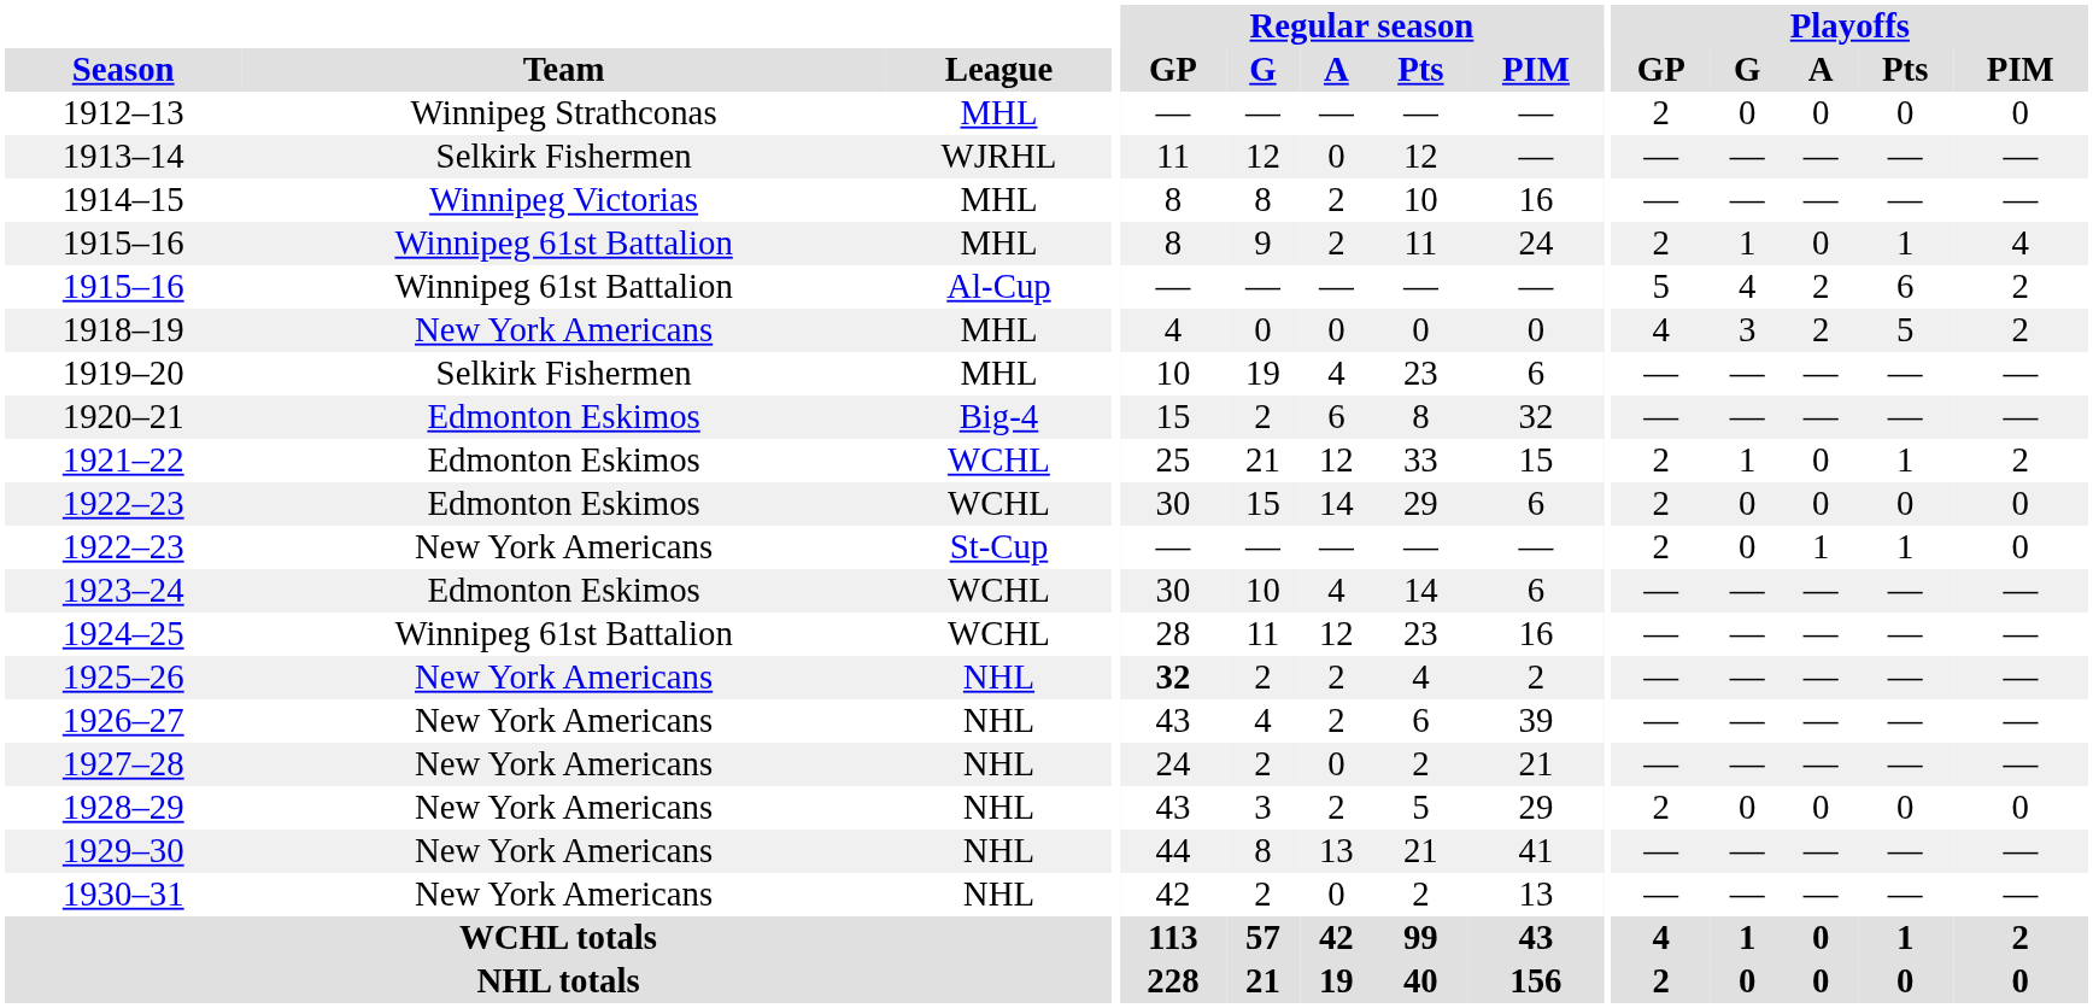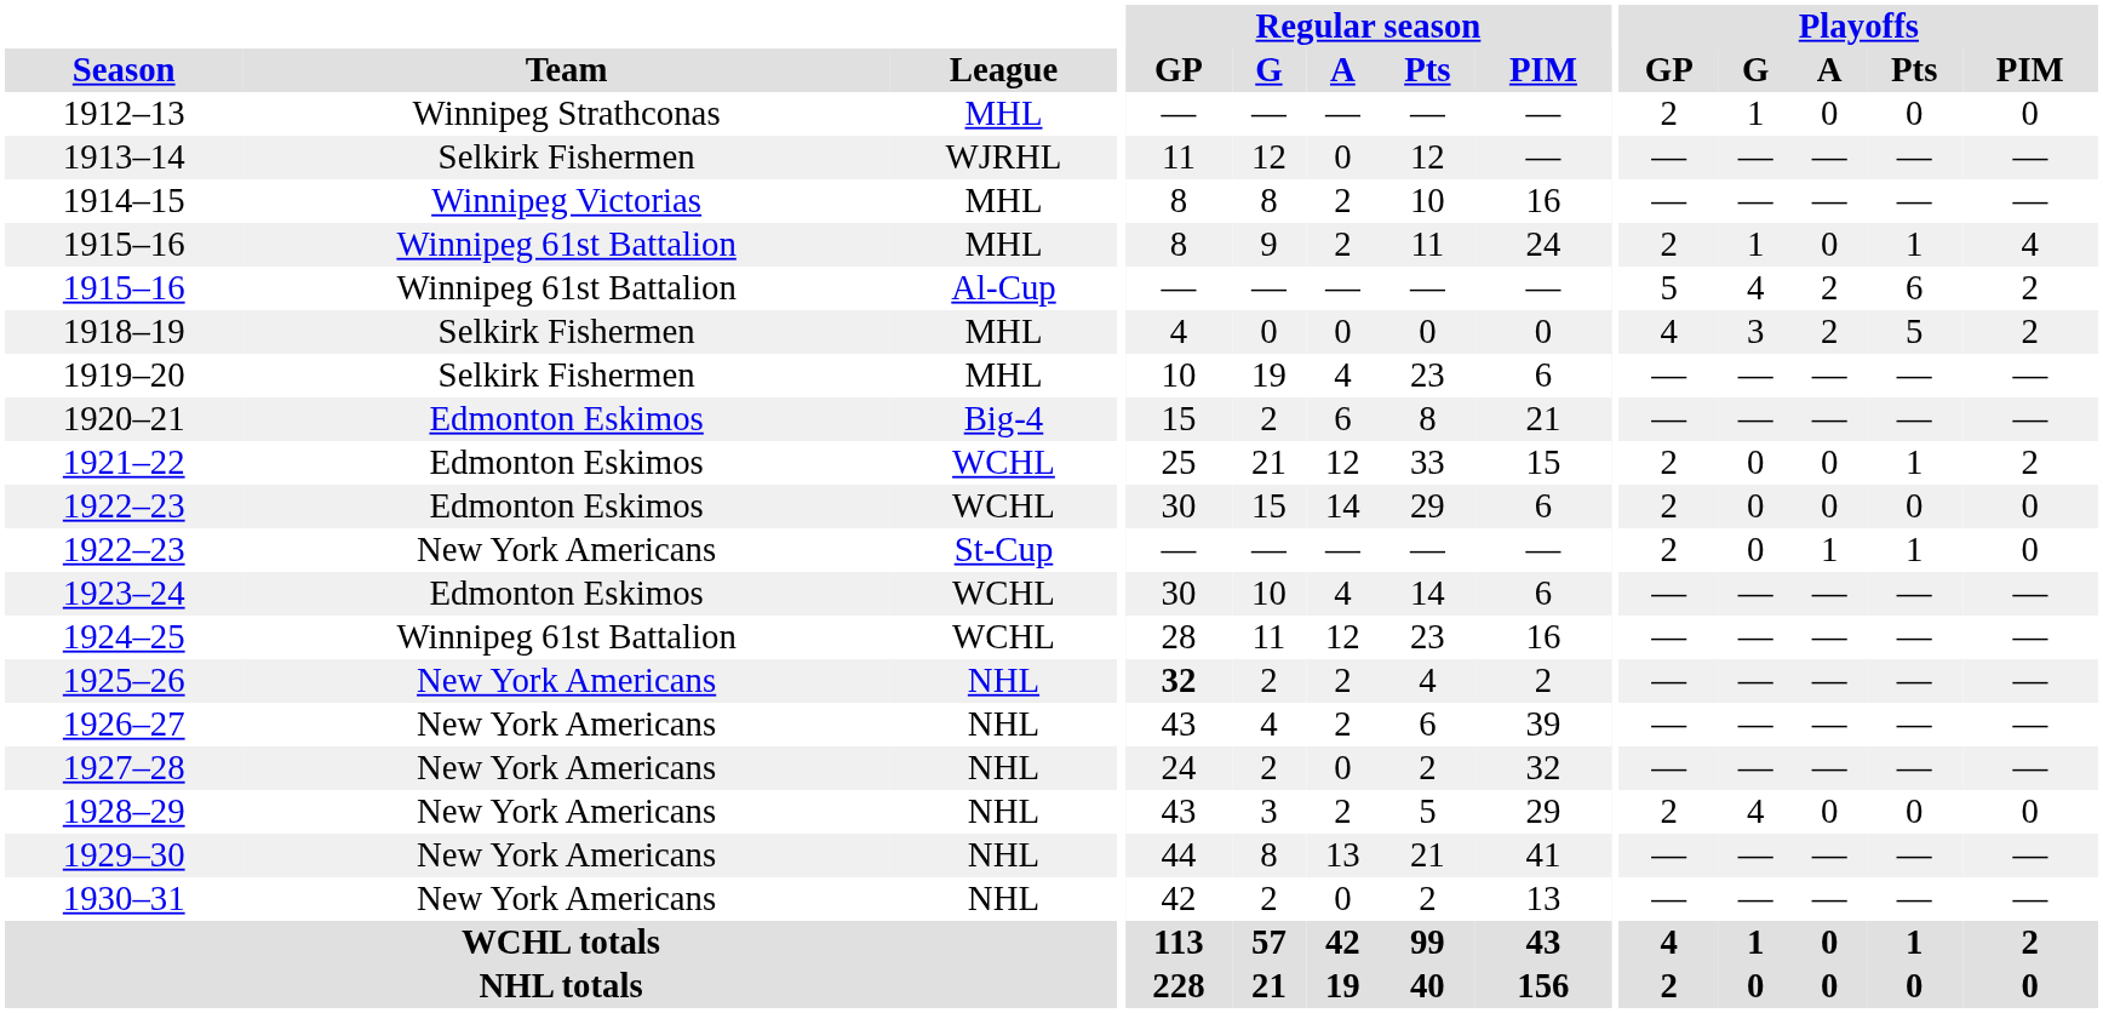 <table border="0" cellpadding="1" cellspacing="0" style="text-align:center; width:60em">
 <tr bgcolor="#e0e0e0">
 <th colspan="3" bgcolor="#ffffff"></th>
 <th rowspan="100" bgcolor="#ffffff"></th>
 <th colspan="5"><a href='#'>Regular season</a></th>
 <th rowspan="100" bgcolor="#ffffff"></th>
 <th colspan="5"><a href='#'>Playoffs</a></th>
 </tr>
 <tr bgcolor="#e0e0e0">
 <th><a href='#'>Season</a></th>
 <th>Team</th>
 <th>League</th>
 <th>GP</th>
 <th><a href='#'>G</a></th>
 <th><a href='#'>A</a></th>
 <th><a href='#'>Pts</a></th>
 <th><a href='#'>PIM</a></th>
 <th>GP</th>
 <th>G</th>
 <th>A</th>
 <th>Pts</th>
 <th>PIM</th>
 </tr>
 <tr>
 <td>1912–13</td>
 <td>Winnipeg Strathconas</td>
 <td><a href='#'>MHL</a></td>
 <td>—</td>
 <td>—</td>
 <td>—</td>
 <td>—</td>
 <td>—</td>
 <td>2</td>
-<td>0</td>
+<td>1</td>
 <td>0</td>
 <td>0</td>
 <td>0</td>
 </tr>
 <tr bgcolor="#f0f0f0">
 <td>1913–14</td>
 <td>Selkirk Fishermen</td>
 <td>WJRHL</td>
 <td>11</td>
 <td>12</td>
 <td>0</td>
 <td>12</td>
 <td>—</td>
 <td>—</td>
 <td>—</td>
 <td>—</td>
 <td>—</td>
 <td>—</td>
 </tr>
 <tr>
 <td>1914–15</td>
 <td><a href='#'>Winnipeg Victorias</a></td>
 <td>MHL</td>
 <td>8</td>
 <td>8</td>
 <td>2</td>
 <td>10</td>
 <td>16</td>
 <td>—</td>
 <td>—</td>
 <td>—</td>
 <td>—</td>
 <td>—</td>
 </tr>
 <tr bgcolor="#f0f0f0">
 <td>1915–16</td>
 <td><a href='#'>Winnipeg 61st Battalion</a></td>
 <td>MHL</td>
 <td>8</td>
 <td>9</td>
 <td>2</td>
 <td>11</td>
 <td>24</td>
 <td>2</td>
 <td>1</td>
 <td>0</td>
 <td>1</td>
 <td>4</td>
 </tr>
 <tr>
 <td><a href='#'>1915–16</a></td>
 <td>Winnipeg 61st Battalion</td>
 <td><a href='#'>Al-Cup</a></td>
 <td>—</td>
 <td>—</td>
 <td>—</td>
 <td>—</td>
 <td>—</td>
 <td>5</td>
 <td>4</td>
 <td>2</td>
 <td>6</td>
 <td>2</td>
 </tr>
 <tr bgcolor="#f0f0f0">
 <td>1918–19</td>
-<td><a href='#'>New York Americans</a></td>
+<td>Selkirk Fishermen</td>
 <td>MHL</td>
 <td>4</td>
 <td>0</td>
 <td>0</td>
 <td>0</td>
 <td>0</td>
 <td>4</td>
 <td>3</td>
 <td>2</td>
 <td>5</td>
 <td>2</td>
 </tr>
 <tr>
 <td>1919–20</td>
 <td>Selkirk Fishermen</td>
 <td>MHL</td>
 <td>10</td>
 <td>19</td>
 <td>4</td>
 <td>23</td>
 <td>6</td>
 <td>—</td>
 <td>—</td>
 <td>—</td>
 <td>—</td>
 <td>—</td>
 </tr>
 <tr bgcolor="#f0f0f0">
 <td>1920–21</td>
 <td><a href='#'>Edmonton Eskimos</a></td>
 <td><a href='#'>Big-4</a></td>
 <td>15</td>
 <td>2</td>
 <td>6</td>
 <td>8</td>
-<td>32</td>
+<td>21</td>
 <td>—</td>
 <td>—</td>
 <td>—</td>
 <td>—</td>
 <td>—</td>
 </tr>
 <tr>
 <td><a href='#'>1921–22</a></td>
 <td>Edmonton Eskimos</td>
 <td><a href='#'>WCHL</a></td>
 <td>25</td>
 <td>21</td>
 <td>12</td>
 <td>33</td>
 <td>15</td>
 <td>2</td>
-<td>1</td>
+<td>0</td>
 <td>0</td>
 <td>1</td>
 <td>2</td>
 </tr>
 <tr bgcolor="#f0f0f0">
 <td><a href='#'>1922–23</a></td>
 <td>Edmonton Eskimos</td>
 <td>WCHL</td>
 <td>30</td>
 <td>15</td>
 <td>14</td>
 <td>29</td>
 <td>6</td>
 <td>2</td>
 <td>0</td>
 <td>0</td>
 <td>0</td>
 <td>0</td>
 </tr>
 <tr>
 <td><a href='#'>1922–23</a></td>
 <td>New York Americans</td>
 <td><a href='#'>St-Cup</a></td>
 <td>—</td>
 <td>—</td>
 <td>—</td>
 <td>—</td>
 <td>—</td>
 <td>2</td>
 <td>0</td>
 <td>1</td>
 <td>1</td>
 <td>0</td>
 </tr>
 <tr bgcolor="#f0f0f0">
 <td><a href='#'>1923–24</a></td>
 <td>Edmonton Eskimos</td>
 <td>WCHL</td>
 <td>30</td>
 <td>10</td>
 <td>4</td>
 <td>14</td>
 <td>6</td>
 <td>—</td>
 <td>—</td>
 <td>—</td>
 <td>—</td>
 <td>—</td>
 </tr>
 <tr>
 <td><a href='#'>1924–25</a></td>
 <td>Winnipeg 61st Battalion</td>
 <td>WCHL</td>
 <td>28</td>
 <td>11</td>
 <td>12</td>
 <td>23</td>
 <td>16</td>
 <td>—</td>
 <td>—</td>
 <td>—</td>
 <td>—</td>
 <td>—</td>
 </tr>
 <tr bgcolor="#f0f0f0">
 <td><a href='#'>1925–26</a></td>
 <td><a href='#'>New York Americans</a></td>
 <td><a href='#'>NHL</a></td>
 <td><strong>32</strong></td>
 <td>2</td>
 <td>2</td>
 <td>4</td>
 <td>2</td>
 <td>—</td>
 <td>—</td>
 <td>—</td>
 <td>—</td>
 <td>—</td>
 </tr>
 <tr>
 <td><a href='#'>1926–27</a></td>
 <td>New York Americans</td>
 <td>NHL</td>
 <td>43</td>
 <td>4</td>
 <td>2</td>
 <td>6</td>
 <td>39</td>
 <td>—</td>
 <td>—</td>
 <td>—</td>
 <td>—</td>
 <td>—</td>
 </tr>
 <tr bgcolor="#f0f0f0">
 <td><a href='#'>1927–28</a></td>
 <td>New York Americans</td>
 <td>NHL</td>
 <td>24</td>
 <td>2</td>
 <td>0</td>
 <td>2</td>
-<td>21</td>
+<td>32</td>
 <td>—</td>
 <td>—</td>
 <td>—</td>
 <td>—</td>
 <td>—</td>
 </tr>
 <tr>
 <td><a href='#'>1928–29</a></td>
 <td>New York Americans</td>
 <td>NHL</td>
 <td>43</td>
 <td>3</td>
 <td>2</td>
 <td>5</td>
 <td>29</td>
 <td>2</td>
-<td>0</td>
+<td>4</td>
 <td>0</td>
 <td>0</td>
 <td>0</td>
 </tr>
 <tr bgcolor="#f0f0f0">
 <td><a href='#'>1929–30</a></td>
 <td>New York Americans</td>
 <td>NHL</td>
 <td>44</td>
 <td>8</td>
 <td>13</td>
 <td>21</td>
 <td>41</td>
 <td>—</td>
 <td>—</td>
 <td>—</td>
 <td>—</td>
 <td>—</td>
 </tr>
 <tr>
 <td><a href='#'>1930–31</a></td>
 <td>New York Americans</td>
 <td>NHL</td>
 <td>42</td>
 <td>2</td>
 <td>0</td>
 <td>2</td>
 <td>13</td>
 <td>—</td>
 <td>—</td>
 <td>—</td>
 <td>—</td>
 <td>—</td>
 </tr>
 <tr bgcolor="#e0e0e0">
 <th colspan="3">WCHL totals</th>
 <th>113</th>
 <th>57</th>
 <th>42</th>
 <th>99</th>
 <th>43</th>
 <th>4</th>
 <th>1</th>
 <th>0</th>
 <th>1</th>
 <th>2</th>
 </tr>
 <tr bgcolor="#e0e0e0">
 <th colspan="3">NHL totals</th>
 <th>228</th>
 <th>21</th>
 <th>19</th>
 <th>40</th>
 <th>156</th>
 <th>2</th>
 <th>0</th>
 <th>0</th>
 <th>0</th>
 <th>0</th>
 </tr>
 </table>
